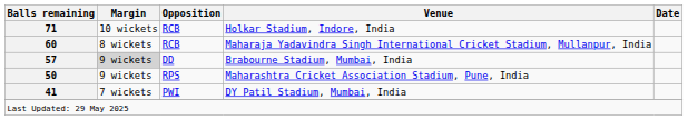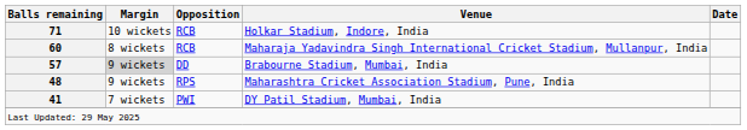 <table class="wikitable">
 <tr>
 <th>Balls remaining</th>
 <th>Margin</th>
 <th>Opposition</th>
 <th>Venue</th>
 <th>Date</th>
 </tr>
 <tr>
 <th>71</th>
 <td>10 wickets</td>
 <td><a href='#'>RCB</a></td>
 <td><a href='#'>Holkar Stadium</a>, <a href='#'>Indore</a>, India</td>
 <td></td>
 </tr>
 <tr>
 <th>60</th>
 <td>8 wickets</td>
 <td><a href='#'>RCB</a></td>
 <td><a href='#'>Maharaja Yadavindra Singh International Cricket Stadium</a>, <a href='#'> Mullanpur</a>, India</td>
 <td></td>
 </tr>
 <tr>
 <th>57</th>
 <td style="background: lightgrey;">9 wickets</td>
 <td><a href='#'>DD</a></td>
 <td><a href='#'>Brabourne Stadium</a>, <a href='#'>Mumbai</a>, India</td>
 <td></td>
 </tr>
 <tr>
-<th>50</th>
+<th>48</th>
 <td>9 wickets</td>
 <td><a href='#'>RPS</a></td>
 <td><a href='#'>Maharashtra Cricket Association Stadium</a>, <a href='#'>Pune</a>, India</td>
 <td></td>
 </tr>
 <tr>
 <th>41</th>
 <td>7 wickets</td>
 <td><a href='#'>PWI</a></td>
 <td><a href='#'>DY Patil Stadium</a>, <a href='#'>Mumbai</a>, India</td>
 <td></td>
 </tr>
 <tr>
 </tr>
 <tr class=sortbottom>
 <td colspan=5><small>Last Updated: 29 May 2025</small></td>
 </tr>
 </table>
